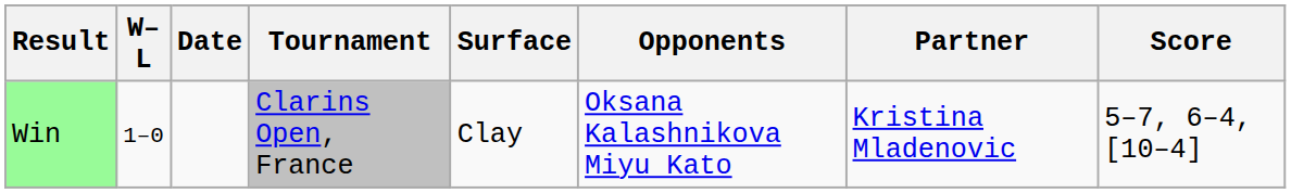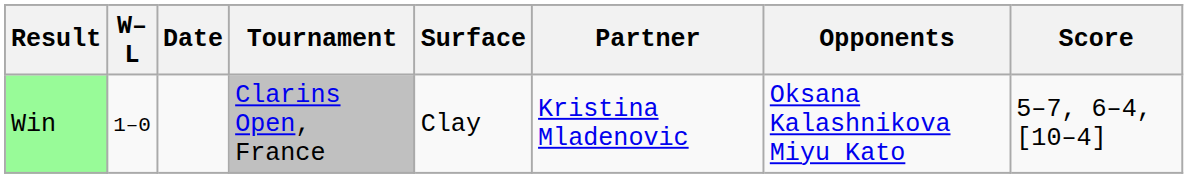 <table class="wikitable">
 <tr>
 <th>Result</th>
 <th class="unsortable">W–L</th>
 <th>Date</th>
 <th>Tournament</th>
 <th>Surface</th>
+<th>Partner</th>
 <th>Opponents</th>
-<th>Partner</th>
 <th class="unsortable">Score</th>
 </tr>
 <tr>
 <td style="background:#98fb98;">Win</td>
 <td><small>1–0</small></td>
 <td><a href='#'></a></td>
 <td style="background:silver;"><a href='#'>Clarins Open</a>, <br>France</td>
 <td>Clay</td>
+<td> <a href='#'>Kristina Mladenovic</a></td>
 <td> <a href='#'>Oksana Kalashnikova</a> <br>  <a href='#'>Miyu Kato</a></td>
-<td> <a href='#'>Kristina Mladenovic</a></td>
 <td>5–7, 6–4, [10–4]</td>
 </tr>
 </table>
